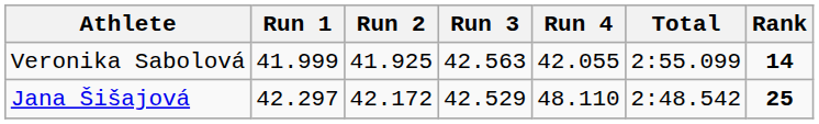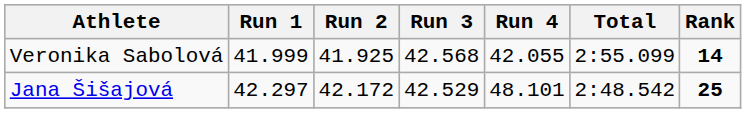 <table class="wikitable" border="1">
 <tr>
 <th>Athlete</th>
 <th>Run 1</th>
 <th>Run 2</th>
 <th>Run 3</th>
 <th>Run 4</th>
 <th>Total</th>
 <th>Rank</th>
 </tr>
 <tr align=center>
 <td align=left>Veronika Sabolová</td>
 <td>41.999</td>
 <td>41.925</td>
-<td>42.563</td>
+<td>42.568</td>
 <td>42.055</td>
 <td>2:55.099</td>
 <td><strong>14</strong></td>
 </tr>
 <tr align=center>
 <td align=left><a href='#'>Jana Šišajová</a></td>
 <td>42.297</td>
 <td>42.172</td>
 <td>42.529</td>
-<td>48.110</td>
+<td>48.101</td>
 <td>2:48.542</td>
 <td><strong>25</strong></td>
 </tr>
 </table>
